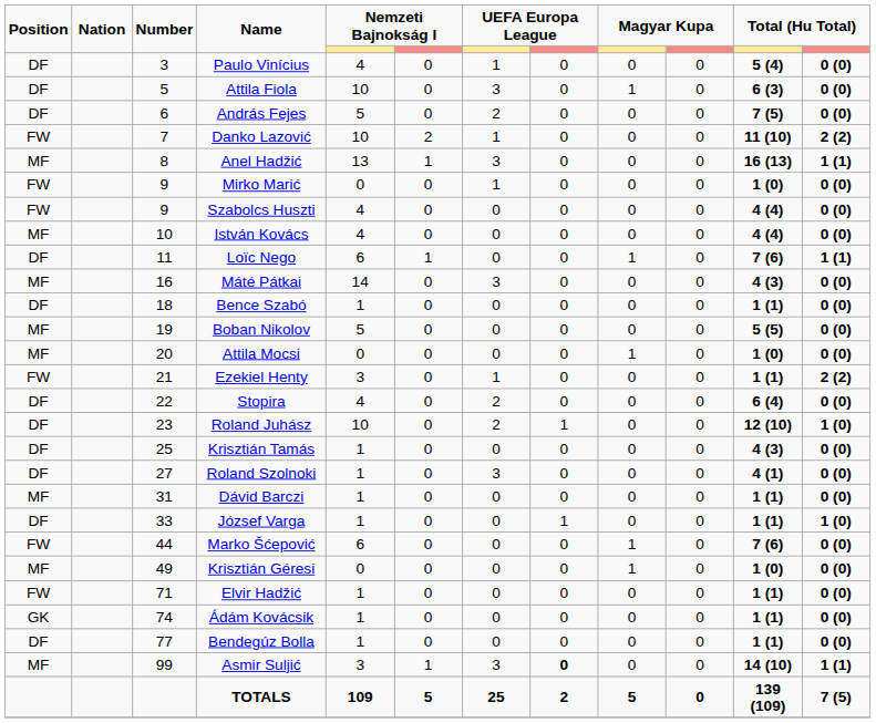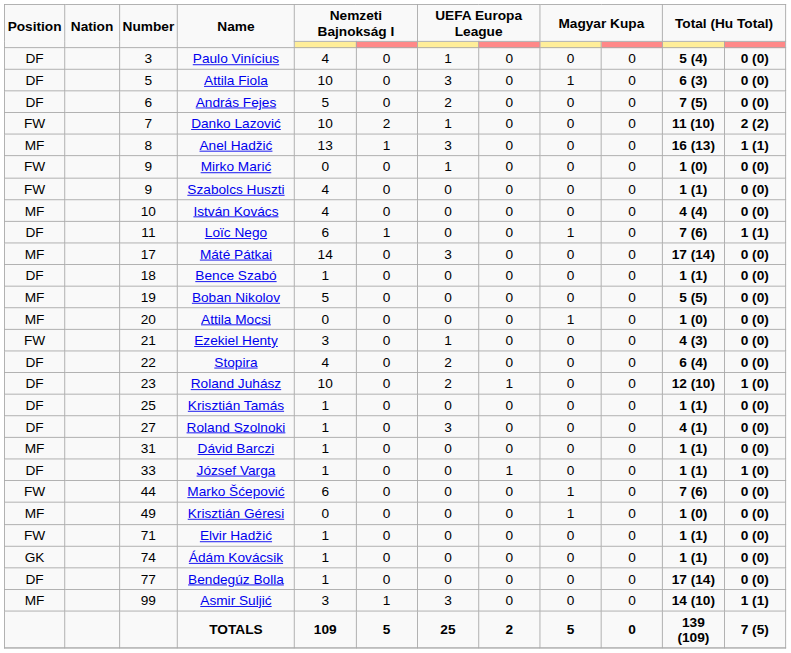 <table class="wikitable" style="font-size: 95%; text-align: center;">
 <tr>
 <td rowspan="2" width="5%" align="center"><strong>Position</strong></td>
 <td rowspan="2" width="7%" align="center"><strong>Nation</strong></td>
 <td rowspan="2" width="5%" align="center"><strong>Number</strong></td>
 <td rowspan="2" width="15%" align="center"><strong>Name</strong></td>
 <td colspan="2" align="center"><strong>Nemzeti Bajnokság I</strong></td>
 <td colspan="2" align="center"><strong>UEFA Europa League</strong></td>
 <td colspan="2" align="center"><strong>Magyar Kupa</strong></td>
 <td colspan="2" align="center"><strong>Total (Hu Total)</strong></td>
 </tr>
 <tr>
 <th width=60 style="background: #FFEE99"></th>
 <th width=60 style="background: #FF8888"></th>
 <th width=60 style="background: #FFEE99"></th>
 <th width=60 style="background: #FF8888"></th>
 <th width=60 style="background: #FFEE99"></th>
 <th width=60 style="background: #FF8888"></th>
 <th width=60 style="background: #FFEE99"></th>
 <th width=60 style="background: #FF8888"></th>
 </tr>
 <tr>
 <td>DF</td>
 <td></td>
 <td>3</td>
 <td><a href='#'>Paulo Vinícius</a></td>
 <td>4</td>
 <td>0</td>
 <td>1</td>
 <td>0</td>
 <td>0</td>
 <td>0</td>
 <td><strong>5 (4)</strong></td>
 <td><strong>0 (0)</strong></td>
 </tr>
 <tr>
 <td>DF</td>
 <td></td>
 <td>5</td>
 <td><a href='#'>Attila Fiola</a></td>
 <td>10</td>
 <td>0</td>
 <td>3</td>
 <td>0</td>
 <td>1</td>
 <td>0</td>
 <td><strong>6 (3)</strong></td>
 <td><strong>0 (0)</strong></td>
 </tr>
 <tr>
 <td>DF</td>
 <td></td>
 <td>6</td>
 <td><a href='#'>András Fejes</a></td>
 <td>5</td>
 <td>0</td>
 <td>2</td>
 <td>0</td>
 <td>0</td>
 <td>0</td>
 <td><strong>7 (5)</strong></td>
 <td><strong>0 (0)</strong></td>
 </tr>
 <tr>
 <td>FW</td>
 <td></td>
 <td>7</td>
 <td><a href='#'>Danko Lazović</a></td>
 <td>10</td>
 <td>2</td>
 <td>1</td>
 <td>0</td>
 <td>0</td>
 <td>0</td>
 <td><strong>11 (10)</strong></td>
 <td><strong>2 (2)</strong></td>
 </tr>
 <tr>
 <td>MF</td>
 <td></td>
 <td>8</td>
 <td><a href='#'>Anel Hadžić</a></td>
 <td>13</td>
 <td>1</td>
 <td>3</td>
 <td>0</td>
 <td>0</td>
 <td>0</td>
 <td><strong>16 (13)</strong></td>
 <td><strong>1 (1)</strong></td>
 </tr>
 <tr>
 <td>FW</td>
 <td></td>
 <td>9</td>
 <td><a href='#'>Mirko Marić</a></td>
 <td>0</td>
 <td>0</td>
 <td>1</td>
 <td>0</td>
 <td>0</td>
 <td>0</td>
 <td><strong>1 (0)</strong></td>
 <td><strong>0 (0)</strong></td>
 </tr>
 <tr>
 <td>FW</td>
 <td></td>
 <td>9</td>
 <td><a href='#'>Szabolcs Huszti</a></td>
 <td>4</td>
 <td>0</td>
 <td>0</td>
 <td>0</td>
 <td>0</td>
 <td>0</td>
-<td><strong>4 (4)</strong></td>
+<td><strong>1 (1)</strong></td>
 <td><strong>0 (0)</strong></td>
 </tr>
 <tr>
 <td>MF</td>
 <td></td>
 <td>10</td>
 <td><a href='#'>István Kovács</a></td>
 <td>4</td>
 <td>0</td>
 <td>0</td>
 <td>0</td>
 <td>0</td>
 <td>0</td>
 <td><strong>4 (4)</strong></td>
 <td><strong>0 (0)</strong></td>
 </tr>
 <tr>
 <td>DF</td>
 <td></td>
 <td>11</td>
 <td><a href='#'>Loïc Nego</a></td>
 <td>6</td>
 <td>1</td>
 <td>0</td>
 <td>0</td>
 <td>1</td>
 <td>0</td>
 <td><strong>7 (6)</strong></td>
 <td><strong>1 (1)</strong></td>
 </tr>
 <tr>
 <td>MF</td>
 <td></td>
-<td>16</td>
+<td>17</td>
 <td><a href='#'>Máté Pátkai</a></td>
 <td>14</td>
 <td>0</td>
 <td>3</td>
 <td>0</td>
 <td>0</td>
 <td>0</td>
-<td><strong>4 (3)</strong></td>
+<td><strong>17 (14)</strong></td>
 <td><strong>0 (0)</strong></td>
 </tr>
 <tr>
 <td>DF</td>
 <td></td>
 <td>18</td>
 <td><a href='#'>Bence Szabó</a></td>
 <td>1</td>
 <td>0</td>
 <td>0</td>
 <td>0</td>
 <td>0</td>
 <td>0</td>
 <td><strong>1 (1)</strong></td>
 <td><strong>0 (0)</strong></td>
 </tr>
 <tr>
 <td>MF</td>
 <td></td>
 <td>19</td>
 <td><a href='#'>Boban Nikolov</a></td>
 <td>5</td>
 <td>0</td>
 <td>0</td>
 <td>0</td>
 <td>0</td>
 <td>0</td>
 <td><strong>5 (5)</strong></td>
 <td><strong>0 (0)</strong></td>
 </tr>
 <tr>
 <td>MF</td>
 <td></td>
 <td>20</td>
 <td><a href='#'>Attila Mocsi</a></td>
 <td>0</td>
 <td>0</td>
 <td>0</td>
 <td>0</td>
 <td>1</td>
 <td>0</td>
 <td><strong>1 (0)</strong></td>
 <td><strong>0 (0)</strong></td>
 </tr>
 <tr>
 <td>FW</td>
 <td></td>
 <td>21</td>
 <td><a href='#'>Ezekiel Henty</a></td>
 <td>3</td>
 <td>0</td>
 <td>1</td>
 <td>0</td>
 <td>0</td>
 <td>0</td>
-<td><strong>1 (1)</strong></td>
-<td><strong>2 (2)</strong></td>
+<td><strong>4 (3)</strong></td>
+<td><strong>0 (0)</strong></td>
 </tr>
 <tr>
 <td>DF</td>
 <td></td>
 <td>22</td>
 <td><a href='#'>Stopira</a></td>
 <td>4</td>
 <td>0</td>
 <td>2</td>
 <td>0</td>
 <td>0</td>
 <td>0</td>
 <td><strong>6 (4)</strong></td>
 <td><strong>0 (0)</strong></td>
 </tr>
 <tr>
 <td>DF</td>
 <td></td>
 <td>23</td>
 <td><a href='#'>Roland Juhász</a></td>
 <td>10</td>
 <td>0</td>
 <td>2</td>
 <td>1</td>
 <td>0</td>
 <td>0</td>
 <td><strong>12 (10)</strong></td>
 <td><strong>1 (0)</strong></td>
 </tr>
 <tr>
 <td>DF</td>
 <td></td>
 <td>25</td>
 <td><a href='#'>Krisztián Tamás</a></td>
 <td>1</td>
 <td>0</td>
 <td>0</td>
 <td>0</td>
 <td>0</td>
 <td>0</td>
-<td><strong>4 (3)</strong></td>
+<td><strong>1 (1)</strong></td>
 <td><strong>0 (0)</strong></td>
 </tr>
 <tr>
 <td>DF</td>
 <td></td>
 <td>27</td>
 <td><a href='#'>Roland Szolnoki</a></td>
 <td>1</td>
 <td>0</td>
 <td>3</td>
 <td>0</td>
 <td>0</td>
 <td>0</td>
 <td><strong>4 (1)</strong></td>
 <td><strong>0 (0)</strong></td>
 </tr>
 <tr>
 <td>MF</td>
 <td></td>
 <td>31</td>
 <td><a href='#'>Dávid Barczi</a></td>
 <td>1</td>
 <td>0</td>
 <td>0</td>
 <td>0</td>
 <td>0</td>
 <td>0</td>
 <td><strong>1 (1)</strong></td>
 <td><strong>0 (0)</strong></td>
 </tr>
 <tr>
 <td>DF</td>
 <td></td>
 <td>33</td>
 <td><a href='#'>József Varga</a></td>
 <td>1</td>
 <td>0</td>
 <td>0</td>
 <td>1</td>
 <td>0</td>
 <td>0</td>
 <td><strong>1 (1)</strong></td>
 <td><strong>1 (0)</strong></td>
 </tr>
 <tr>
 <td>FW</td>
 <td></td>
 <td>44</td>
 <td><a href='#'>Marko Šćepović</a></td>
 <td>6</td>
 <td>0</td>
 <td>0</td>
 <td>0</td>
 <td>1</td>
 <td>0</td>
 <td><strong>7 (6)</strong></td>
 <td><strong>0 (0)</strong></td>
 </tr>
 <tr>
 <td>MF</td>
 <td></td>
 <td>49</td>
 <td><a href='#'>Krisztián Géresi</a></td>
 <td>0</td>
 <td>0</td>
 <td>0</td>
 <td>0</td>
 <td>1</td>
 <td>0</td>
 <td><strong>1 (0)</strong></td>
 <td><strong>0 (0)</strong></td>
 </tr>
 <tr>
 <td>FW</td>
 <td></td>
 <td>71</td>
 <td><a href='#'>Elvir Hadžić</a></td>
 <td>1</td>
 <td>0</td>
 <td>0</td>
 <td>0</td>
 <td>0</td>
 <td>0</td>
 <td><strong>1 (1)</strong></td>
 <td><strong>0 (0)</strong></td>
 </tr>
 <tr>
 <td>GK</td>
 <td></td>
 <td>74</td>
 <td><a href='#'>Ádám Kovácsik</a></td>
 <td>1</td>
 <td>0</td>
 <td>0</td>
 <td>0</td>
 <td>0</td>
 <td>0</td>
 <td><strong>1 (1)</strong></td>
 <td><strong>0 (0)</strong></td>
 </tr>
 <tr>
 <td>DF</td>
 <td></td>
 <td>77</td>
 <td><a href='#'>Bendegúz Bolla</a></td>
 <td>1</td>
 <td>0</td>
 <td>0</td>
 <td>0</td>
 <td>0</td>
 <td>0</td>
-<td><strong>1 (1)</strong></td>
+<td><strong>17 (14)</strong></td>
 <td><strong>0 (0)</strong></td>
 </tr>
 <tr>
 <td>MF</td>
 <td></td>
 <td>99</td>
 <td><a href='#'>Asmir Suljić</a></td>
 <td>3</td>
 <td>1</td>
 <td>3</td>
-<td><strong>0</strong></td>
+<td>0</td>
 <td>0</td>
 <td>0</td>
 <td><strong>14 (10)</strong></td>
 <td><strong>1 (1)</strong></td>
 </tr>
 <tr>
 <td></td>
 <td></td>
 <td></td>
 <td><strong>TOTALS</strong></td>
 <td><strong>109</strong></td>
 <td><strong>5</strong></td>
 <td><strong>25</strong></td>
 <td><strong>2</strong></td>
 <td><strong>5</strong></td>
 <td><strong>0</strong></td>
 <td><strong>139 (109)</strong></td>
 <td><strong>7 (5)</strong></td>
 </tr>
 <tr>
 </tr>
 </table>
